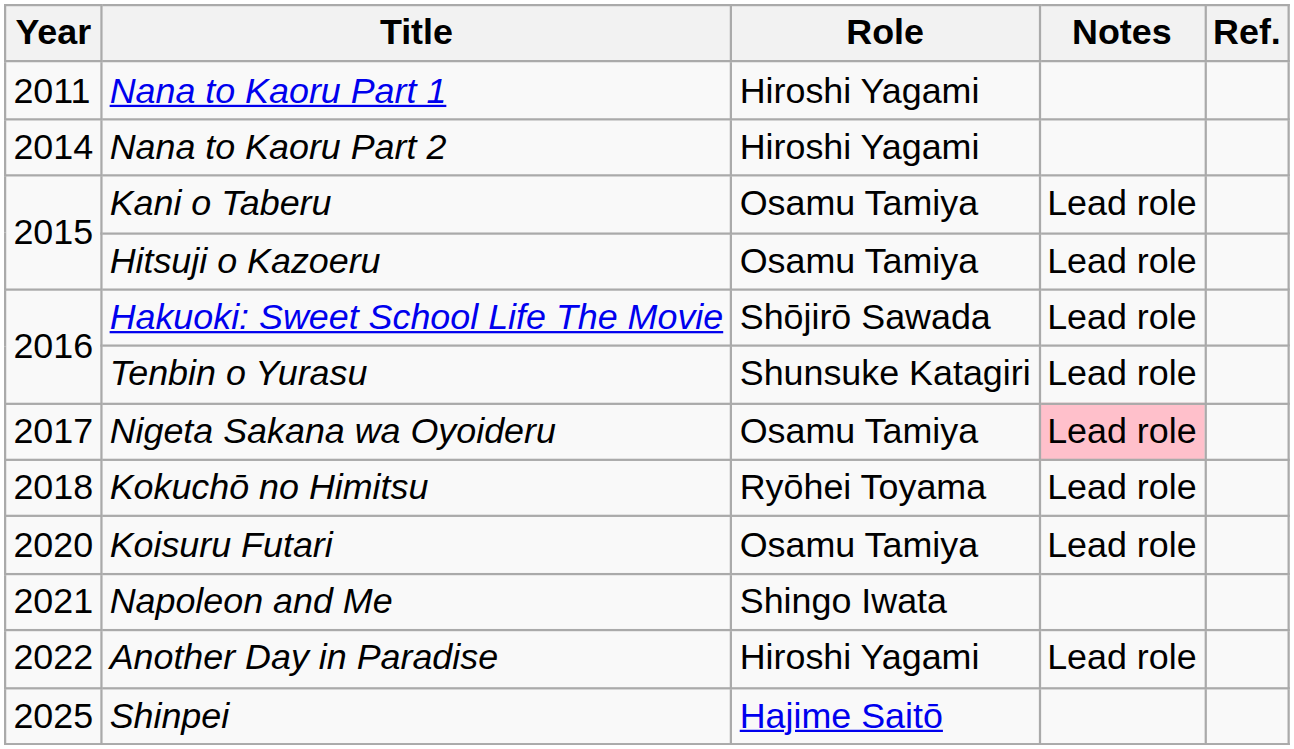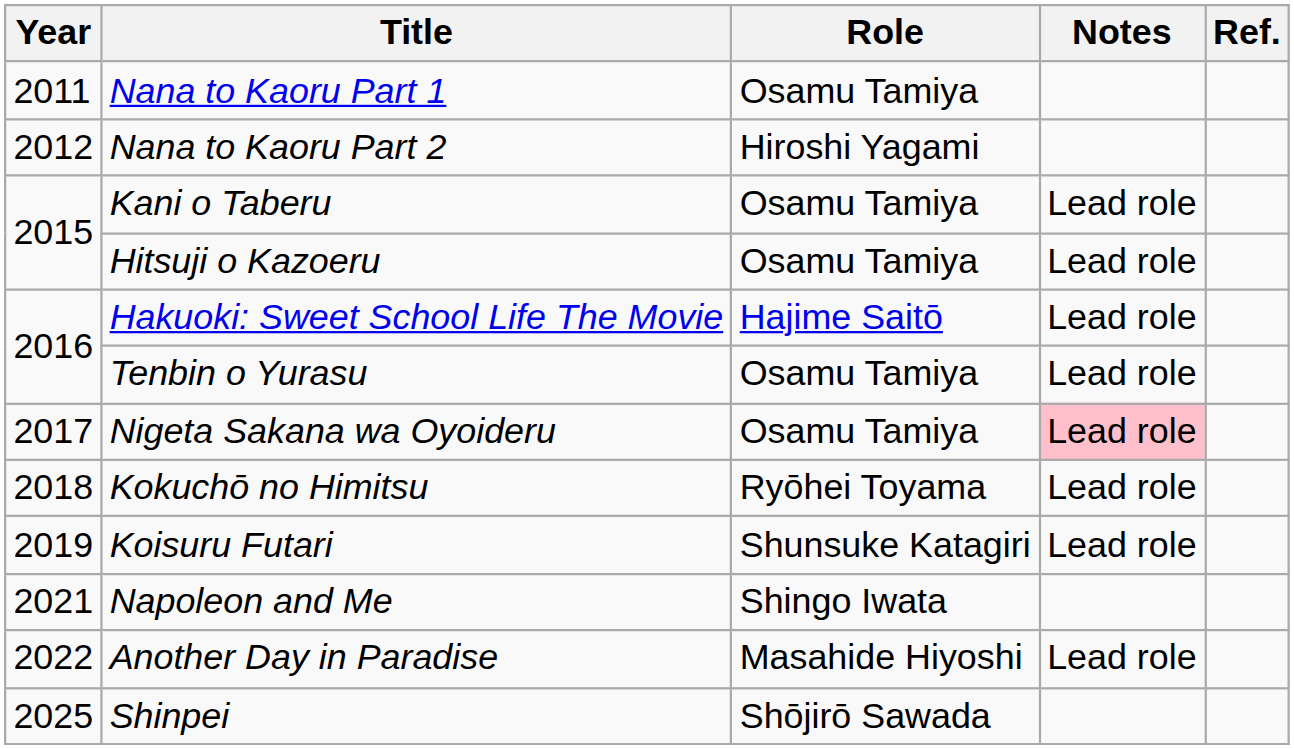 <table class="wikitable sortable">
 <tr>
 <th>Year</th>
 <th>Title</th>
 <th>Role</th>
 <th class="unsortable">Notes</th>
 <th class="unsortable">Ref.</th>
 </tr>
 <tr>
 <td>2011</td>
 <td><em><a href='#'>Nana to Kaoru Part 1</a></em></td>
-<td>Hiroshi Yagami</td>
+<td>Osamu Tamiya</td>
 <td></td>
 <td></td>
 </tr>
 <tr>
-<td>2014</td>
+<td>2012</td>
 <td><em>Nana to Kaoru Part 2</em></td>
 <td>Hiroshi Yagami</td>
 <td></td>
 <td></td>
 </tr>
 <tr>
 <td rowspan="2">2015</td>
 <td><em>Kani o Taberu</em></td>
 <td>Osamu Tamiya</td>
 <td>Lead role</td>
 <td></td>
 </tr>
 <tr>
 <td><em>Hitsuji o Kazoeru</em></td>
 <td>Osamu Tamiya</td>
 <td>Lead role</td>
 <td></td>
 </tr>
 <tr>
 <td rowspan="2">2016</td>
 <td><em><a href='#'>Hakuoki: Sweet School Life The Movie</a></em></td>
-<td>Shōjirō Sawada</td>
+<td><a href='#'>Hajime Saitō</a></td>
 <td>Lead role</td>
 <td></td>
 </tr>
 <tr>
 <td><em>Tenbin o Yurasu</em></td>
-<td>Shunsuke Katagiri</td>
+<td>Osamu Tamiya</td>
 <td>Lead role</td>
 <td></td>
 </tr>
 <tr>
 <td>2017</td>
 <td><em>Nigeta Sakana wa Oyoideru</em></td>
 <td>Osamu Tamiya</td>
 <td style="background: pink;">Lead role</td>
 <td></td>
 </tr>
 <tr>
 <td>2018</td>
 <td><em>Kokuchō no Himitsu</em></td>
 <td>Ryōhei Toyama</td>
 <td>Lead role</td>
 <td></td>
 </tr>
 <tr>
-<td>2020</td>
+<td>2019</td>
 <td><em>Koisuru Futari</em></td>
-<td>Osamu Tamiya</td>
+<td>Shunsuke Katagiri</td>
 <td>Lead role</td>
 <td></td>
 </tr>
 <tr>
 <td>2021</td>
 <td><em>Napoleon and Me</em></td>
 <td>Shingo Iwata</td>
 <td></td>
 <td></td>
 </tr>
 <tr>
 <td>2022</td>
 <td><em>Another Day in Paradise</em></td>
-<td>Hiroshi Yagami</td>
+<td>Masahide Hiyoshi</td>
 <td>Lead role</td>
 <td></td>
 </tr>
 <tr>
 <td>2025</td>
 <td><em>Shinpei</em></td>
-<td><a href='#'>Hajime Saitō</a></td>
+<td>Shōjirō Sawada</td>
 <td></td>
 <td></td>
 </tr>
 <tr>
 </tr>
 </table>
